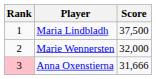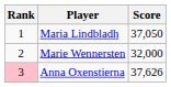 <table class="wikitable" style="font-size:95%;">
 <tr>
 <th>Rank</th>
 <th>Player</th>
 <th>Score</th>
 </tr>
 <tr>
 <td align=center>1</td>
 <td> <a href='#'>Maria Lindbladh</a></td>
-<td align=right>37,500</td>
+<td align=right>37,050</td>
 </tr>
 <tr>
 <td align=center>2</td>
 <td> <a href='#'>Marie Wennersten</a></td>
 <td align=right>32,000</td>
 </tr>
 <tr>
 <td align=center style="background: pink;">3</td>
 <td> <a href='#'>Anna Oxenstierna</a></td>
-<td align=right>31,666</td>
+<td align=right>37,626</td>
 </tr>
 </table>
